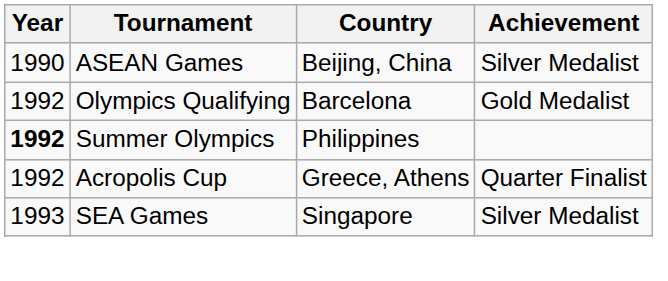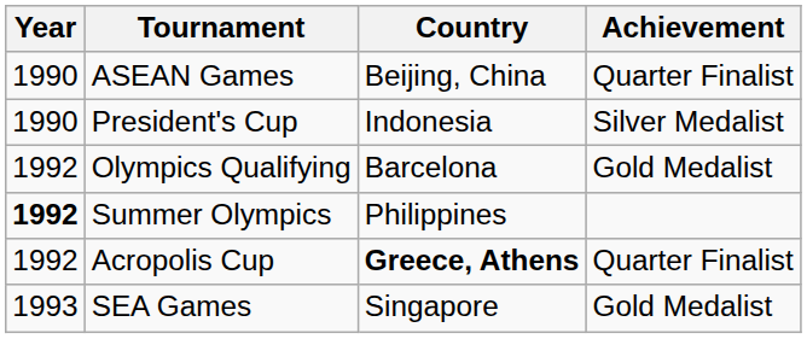 <table class="wikitable">
 <tr>
 <th>Year</th>
 <th>Tournament</th>
 <th>Country</th>
 <th>Achievement</th>
 </tr>
 <tr>
 <td>1990</td>
 <td>ASEAN Games</td>
 <td>Beijing, China</td>
+<td>Quarter Finalist</td>
+</tr>
+<tr>
+<td>1990</td>
+<td>President's Cup</td>
+<td>Indonesia</td>
 <td>Silver Medalist</td>
 </tr>
 <tr>
 <td>1992</td>
 <td>Olympics Qualifying</td>
 <td>Barcelona</td>
 <td>Gold Medalist</td>
 </tr>
 <tr>
 <td><strong>1992</strong></td>
 <td>Summer Olympics</td>
 <td>Philippines</td>
 <td></td>
 </tr>
 <tr>
 <td>1992</td>
 <td>Acropolis Cup</td>
-<td>Greece, Athens</td>
+<td><strong>Greece, Athens</strong></td>
 <td>Quarter Finalist</td>
 </tr>
 <tr>
 <td>1993</td>
 <td>SEA Games</td>
 <td>Singapore</td>
-<td>Silver Medalist</td>
+<td>Gold Medalist</td>
 </tr>
 </table>
